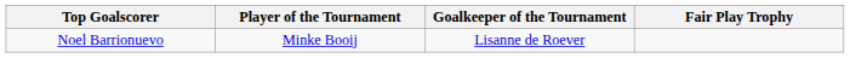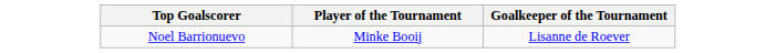 <table class=wikitable style="margin:auto; text-align:center">
 <tr>
 <th style="width: 220px;">Top Goalscorer</th>
 <th style="width: 220px;">Player of the Tournament</th>
 <th style="width: 220px;">Goalkeeper of the Tournament</th>
-<th style="width: 220px;">Fair Play Trophy</th>
 </tr>
 <tr>
 <td> <a href='#'>Noel Barrionuevo</a></td>
 <td> <a href='#'>Minke Booij</a></td>
 <td> <a href='#'>Lisanne de Roever</a></td>
-<td></td>
 </tr>
 </table>
